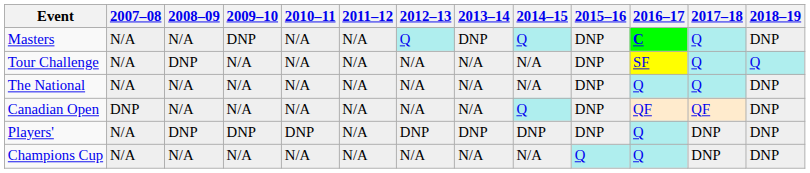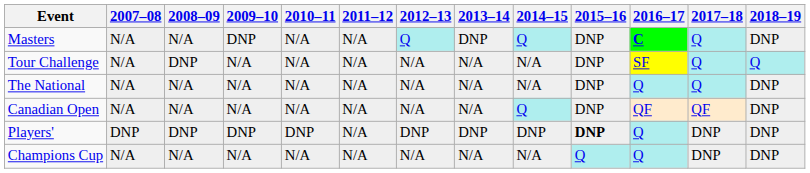 <table class="wikitable">
 <tr>
 <th>Event</th>
 <th><a href='#'>2007–08</a></th>
 <th><a href='#'>2008–09</a></th>
 <th><a href='#'>2009–10</a></th>
 <th><a href='#'>2010–11</a></th>
 <th><a href='#'>2011–12</a></th>
 <th><a href='#'>2012–13</a></th>
 <th><a href='#'>2013–14</a></th>
 <th><a href='#'>2014–15</a></th>
 <th><a href='#'>2015–16</a></th>
 <th><a href='#'>2016–17</a></th>
 <th><a href='#'>2017–18</a></th>
 <th><a href='#'>2018–19</a></th>
 </tr>
 <tr>
 <td><a href='#'>Masters</a></td>
 <td style="background:#EFEFEF;">N/A</td>
 <td style="background:#EFEFEF;">N/A</td>
 <td style="background:#EFEFEF;">DNP</td>
 <td style="background:#EFEFEF;">N/A</td>
 <td style="background:#EFEFEF;">N/A</td>
 <td style="background:#afeeee;"><a href='#'>Q</a></td>
 <td style="background:#EFEFEF;">DNP</td>
 <td style="background:#afeeee;"><a href='#'>Q</a></td>
 <td style="background:#EFEFEF;">DNP</td>
 <td style="background:#00ff00;"><strong><a href='#'>C</a></strong></td>
 <td style="background:#afeeee;"><a href='#'>Q</a></td>
 <td style="background:#EFEFEF;">DNP</td>
 </tr>
 <tr>
 <td><a href='#'>Tour Challenge</a></td>
 <td style="background:#EFEFEF;">N/A</td>
 <td style="background:#EFEFEF;">DNP</td>
 <td style="background:#EFEFEF;">N/A</td>
 <td style="background:#EFEFEF;">N/A</td>
 <td style="background:#EFEFEF;">N/A</td>
 <td style="background:#EFEFEF;">N/A</td>
 <td style="background:#EFEFEF;">N/A</td>
 <td style="background:#EFEFEF;">N/A</td>
 <td style="background:#EFEFEF;">DNP</td>
 <td style="background:yellow;"><a href='#'>SF</a></td>
 <td style="background:#afeeee;"><a href='#'>Q</a></td>
 <td style="background:#afeeee;"><a href='#'>Q</a></td>
 </tr>
 <tr>
 <td><a href='#'>The National</a></td>
 <td style="background:#EFEFEF;">N/A</td>
 <td style="background:#EFEFEF;">N/A</td>
 <td style="background:#EFEFEF;">N/A</td>
 <td style="background:#EFEFEF;">N/A</td>
 <td style="background:#EFEFEF;">N/A</td>
 <td style="background:#EFEFEF;">N/A</td>
 <td style="background:#EFEFEF;">N/A</td>
 <td style="background:#EFEFEF;">N/A</td>
 <td style="background:#EFEFEF;">DNP</td>
 <td style="background:#afeeee;"><a href='#'>Q</a></td>
 <td style="background:#afeeee;"><a href='#'>Q</a></td>
 <td style="background:#EFEFEF;">DNP</td>
 </tr>
 <tr>
 <td><a href='#'>Canadian Open</a></td>
-<td style="background:#EFEFEF;">DNP</td>
+<td style="background:#EFEFEF;">N/A</td>
 <td style="background:#EFEFEF;">N/A</td>
 <td style="background:#EFEFEF;">N/A</td>
 <td style="background:#EFEFEF;">N/A</td>
 <td style="background:#EFEFEF;">N/A</td>
 <td style="background:#EFEFEF;">N/A</td>
 <td style="background:#EFEFEF;">N/A</td>
 <td style="background:#afeeee;"><a href='#'>Q</a></td>
 <td style="background:#EFEFEF;">DNP</td>
 <td style="background:#ffebcd;"><a href='#'>QF</a></td>
 <td style="background:#ffebcd;"><a href='#'>QF</a></td>
 <td style="background:#EFEFEF;">DNP</td>
 </tr>
 <tr>
 <td><a href='#'>Players'</a></td>
-<td style="background:#EFEFEF;">N/A</td>
+<td style="background:#EFEFEF;">DNP</td>
 <td style="background:#EFEFEF;">DNP</td>
 <td style="background:#EFEFEF;">DNP</td>
 <td style="background:#EFEFEF;">DNP</td>
 <td style="background:#EFEFEF;">N/A</td>
 <td style="background:#EFEFEF;">DNP</td>
 <td style="background:#EFEFEF;">DNP</td>
 <td style="background:#EFEFEF;">DNP</td>
-<td style="background:#EFEFEF;">DNP</td>
+<td style="background:#EFEFEF;"><strong>DNP</strong></td>
 <td style="background:#afeeee;"><a href='#'>Q</a></td>
 <td style="background:#EFEFEF;">DNP</td>
 <td style="background:#EFEFEF;">DNP</td>
 </tr>
 <tr>
 <td><a href='#'>Champions Cup</a></td>
 <td style="background:#EFEFEF;">N/A</td>
 <td style="background:#EFEFEF;">N/A</td>
 <td style="background:#EFEFEF;">N/A</td>
 <td style="background:#EFEFEF;">N/A</td>
 <td style="background:#EFEFEF;">N/A</td>
 <td style="background:#EFEFEF;">N/A</td>
 <td style="background:#EFEFEF;">N/A</td>
 <td style="background:#EFEFEF;">N/A</td>
 <td style="background:#afeeee;"><a href='#'>Q</a></td>
 <td style="background:#afeeee;"><a href='#'>Q</a></td>
 <td style="background:#EFEFEF;">DNP</td>
 <td style="background:#EFEFEF;">DNP</td>
 </tr>
 </table>
